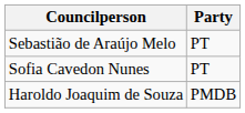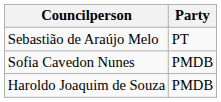 <table class="wikitable">
 <tr>
 <th>Councilperson</th>
 <th>Party</th>
 </tr>
 <tr>
 <td>Sebastião de Araújo Melo</td>
 <td>PT</td>
 </tr>
 <tr>
 <td>Sofia Cavedon Nunes</td>
-<td>PT</td>
+<td>PMDB</td>
 </tr>
 <tr>
 <td>Haroldo Joaquim de Souza</td>
 <td>PMDB</td>
 </tr>
 </table>
